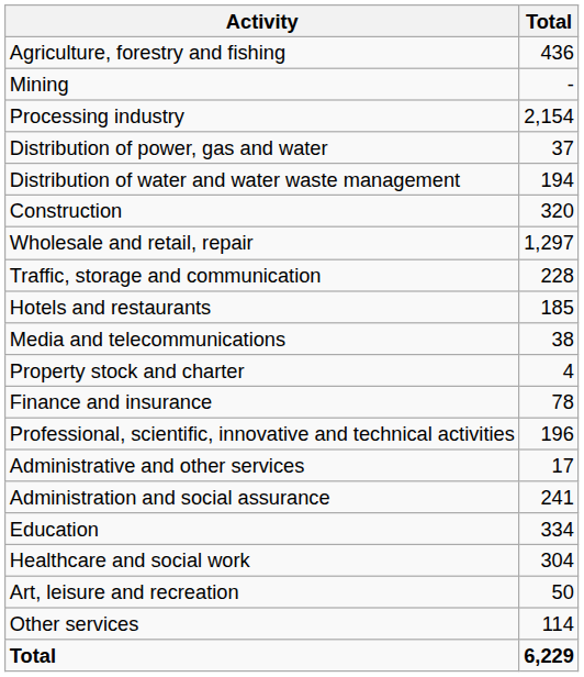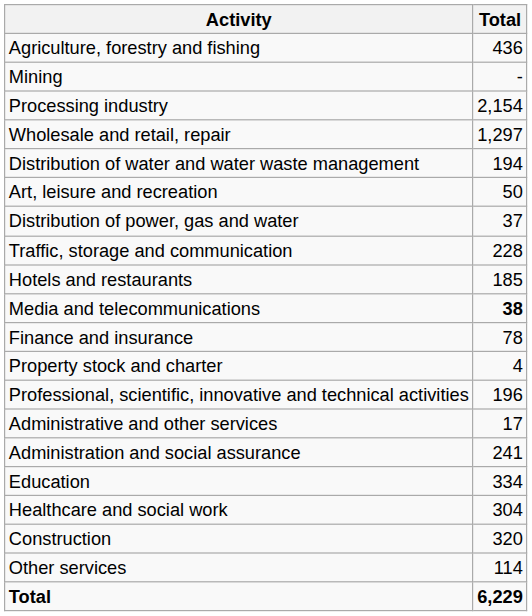 <table class="wikitable sortable" style="font-size:95%;">
 <tr>
 <th>Activity</th>
 <th>Total</th>
 </tr>
 <tr>
 <td>Agriculture, forestry and fishing</td>
 <td align="right">436</td>
 </tr>
 <tr>
 <td>Mining</td>
 <td align="right">-</td>
 </tr>
 <tr>
 <td>Processing industry</td>
 <td align="right">2,154</td>
 </tr>
 <tr>
-<td>Distribution of power, gas and water</td>
-<td align="right">37</td>
+<td>Wholesale and retail, repair</td>
+<td align="right">1,297</td>
 </tr>
 <tr>
 <td>Distribution of water and water waste management</td>
 <td align="right">194</td>
 </tr>
 <tr>
-<td>Construction</td>
-<td align="right">320</td>
+<td>Art, leisure and recreation</td>
+<td align="right">50</td>
 </tr>
 <tr>
-<td>Wholesale and retail, repair</td>
-<td align="right">1,297</td>
+<td>Distribution of power, gas and water</td>
+<td align="right">37</td>
 </tr>
 <tr>
 <td>Traffic, storage and communication</td>
 <td align="right">228</td>
 </tr>
 <tr>
 <td>Hotels and restaurants</td>
 <td align="right">185</td>
 </tr>
 <tr>
 <td>Media and telecommunications</td>
-<td align="right">38</td>
+<td align="right"><strong>38</strong></td>
+</tr>
+<tr>
+<td>Finance and insurance</td>
+<td align="right">78</td>
 </tr>
 <tr>
 <td>Property stock and charter</td>
 <td align="right">4</td>
-</tr>
-<tr>
-<td>Finance and insurance</td>
-<td align="right">78</td>
 </tr>
 <tr>
 <td>Professional, scientific, innovative and technical activities</td>
 <td align="right">196</td>
 </tr>
 <tr>
 <td>Administrative and other services</td>
 <td align="right">17</td>
 </tr>
 <tr>
 <td>Administration and social assurance</td>
 <td align="right">241</td>
 </tr>
 <tr>
 <td>Education</td>
 <td align="right">334</td>
 </tr>
 <tr>
 <td>Healthcare and social work</td>
 <td align="right">304</td>
 </tr>
 <tr>
-<td>Art, leisure and recreation</td>
-<td align="right">50</td>
+<td>Construction</td>
+<td align="right">320</td>
 </tr>
 <tr>
 <td>Other services</td>
 <td align="right">114</td>
 </tr>
 <tr class="sortbottom">
 <td><strong>Total</strong></td>
 <td align="right"><strong>6,229</strong></td>
 </tr>
 </table>
